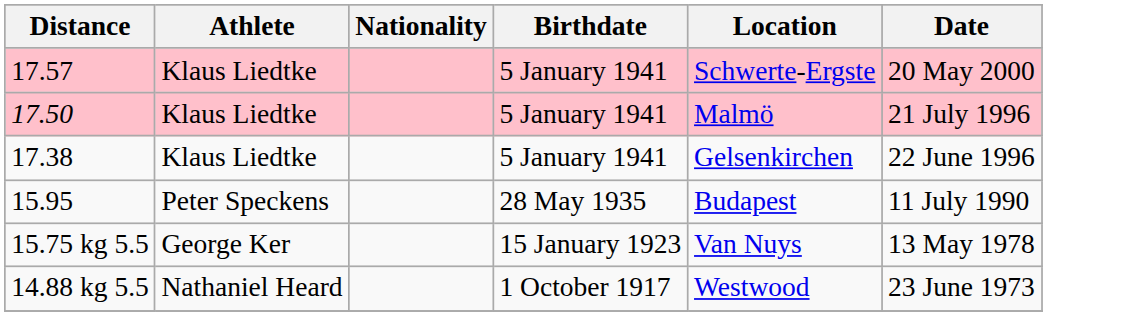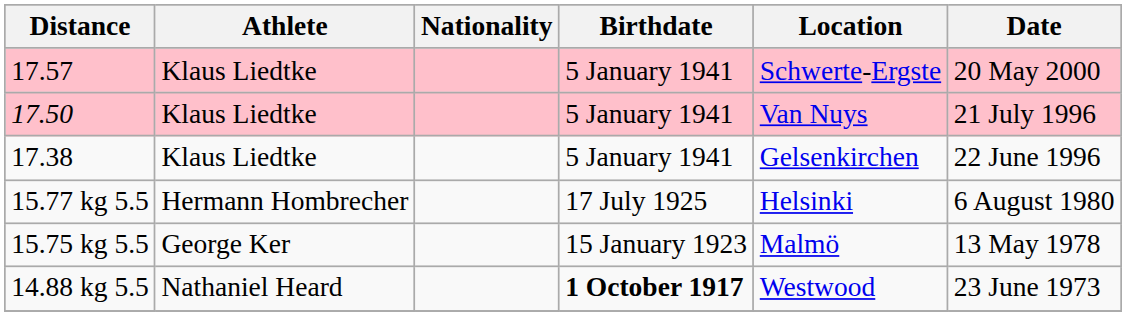 <table class="wikitable">
 <tr>
 <th>Distance</th>
 <th>Athlete</th>
 <th>Nationality</th>
 <th>Birthdate</th>
 <th>Location</th>
 <th>Date</th>
 </tr>
 <tr style="background:pink">
 <td>17.57</td>
 <td>Klaus Liedtke</td>
 <td></td>
 <td>5 January 1941</td>
 <td><a href='#'>Schwerte</a>-<a href='#'>Ergste</a></td>
 <td>20 May 2000</td>
 </tr>
 <tr style="background:pink">
 <td><em>17.50</em></td>
 <td>Klaus Liedtke</td>
 <td></td>
 <td>5 January 1941</td>
-<td><a href='#'>Malmö</a></td>
+<td><a href='#'>Van Nuys</a></td>
 <td>21 July 1996</td>
 </tr>
 <tr>
 <td>17.38</td>
 <td>Klaus Liedtke</td>
 <td></td>
 <td>5 January 1941</td>
 <td><a href='#'>Gelsenkirchen</a></td>
 <td>22 June 1996</td>
 </tr>
 <tr>
-<td>15.95</td>
-<td>Peter Speckens</td>
+<td>15.77 kg 5.5</td>
+<td>Hermann Hombrecher</td>
 <td></td>
-<td>28 May 1935</td>
-<td><a href='#'>Budapest</a></td>
-<td>11 July 1990</td>
+<td>17 July 1925</td>
+<td><a href='#'>Helsinki</a></td>
+<td>6 August 1980</td>
 </tr>
 <tr>
 <td>15.75 kg 5.5</td>
 <td>George Ker</td>
 <td></td>
 <td>15 January 1923</td>
-<td><a href='#'>Van Nuys</a></td>
+<td><a href='#'>Malmö</a></td>
 <td>13 May 1978</td>
 </tr>
 <tr>
 <td>14.88 kg 5.5</td>
 <td>Nathaniel Heard</td>
 <td></td>
-<td>1 October 1917</td>
+<td><strong>1 October 1917</strong></td>
 <td><a href='#'>Westwood</a></td>
 <td>23 June 1973</td>
 </tr>
 <tr>
 </tr>
 </table>
